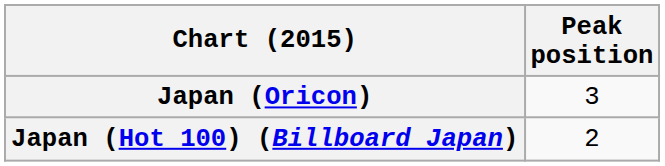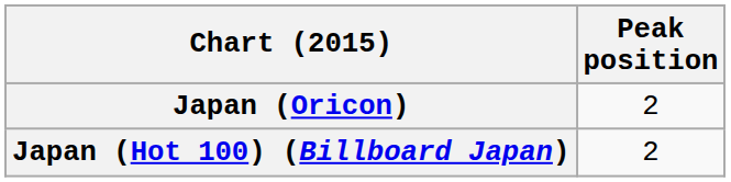 <table class="wikitable plainrowheaders" style="text-align:center">
 <tr>
 <th scope="col">Chart (2015)</th>
 <th scope="col">Peak<br>position</th>
 </tr>
 <tr>
 <th scope="row">Japan (<a href='#'>Oricon</a>)</th>
-<td>3</td>
+<td>2</td>
 </tr>
 <tr>
 <th scope="row">Japan (<a href='#'>Hot 100</a>) (<em><a href='#'>Billboard Japan</a></em>)</th>
 <td>2</td>
 </tr>
 </table>
